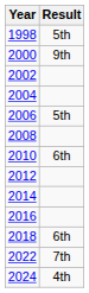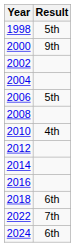 <table class="wikitable" style="text-align:center">
 <tr>
 <th>Year</th>
 <th>Result</th>
 </tr>
 <tr>
 <td><a href='#'>1998</a></td>
 <td>5th</td>
 </tr>
 <tr>
 <td><a href='#'>2000</a></td>
 <td>9th</td>
 </tr>
 <tr>
 <td><a href='#'>2002</a></td>
 <td></td>
 </tr>
 <tr>
 <td><a href='#'>2004</a></td>
 <td></td>
 </tr>
 <tr>
 <td><a href='#'>2006</a></td>
 <td>5th</td>
 </tr>
 <tr>
 <td><a href='#'>2008</a></td>
 <td></td>
 </tr>
 <tr>
 <td><a href='#'>2010</a></td>
-<td>6th</td>
+<td>4th</td>
 </tr>
 <tr>
 <td><a href='#'>2012</a></td>
 <td></td>
 </tr>
 <tr>
 <td><a href='#'>2014</a></td>
 <td></td>
 </tr>
 <tr>
 <td><a href='#'>2016</a></td>
 <td></td>
 </tr>
 <tr>
 <td><a href='#'>2018</a></td>
 <td>6th</td>
 </tr>
 <tr>
 <td><a href='#'>2022</a></td>
 <td>7th</td>
 </tr>
 <tr>
 <td><a href='#'>2024</a></td>
-<td>4th</td>
+<td>6th</td>
 </tr>
 </table>
